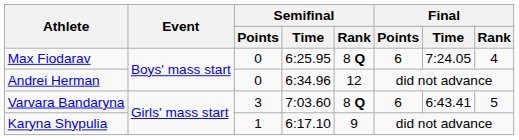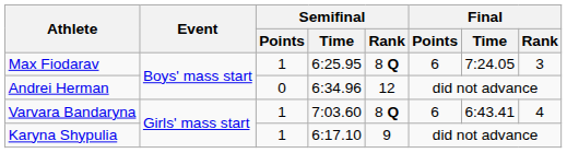 <table class="wikitable" style="font-size:90%">
 <tr>
 <th rowspan=2>Athlete</th>
 <th rowspan=2>Event</th>
 <th colspan=3>Semifinal</th>
 <th colspan=3>Final</th>
 </tr>
 <tr>
 <th>Points</th>
 <th>Time</th>
 <th>Rank</th>
 <th>Points</th>
 <th>Time</th>
 <th>Rank</th>
 </tr>
 <tr align=center>
 <td align=left><a href='#'>Max Fiodarav</a></td>
 <td align=left rowspan=2><a href='#'>Boys' mass start</a></td>
-<td>0</td>
+<td>1</td>
 <td>6:25.95</td>
 <td>8 <strong>Q</strong></td>
 <td>6</td>
 <td>7:24.05</td>
-<td>4</td>
+<td>3</td>
 </tr>
 <tr align=center>
 <td align=left><a href='#'>Andrei Herman</a></td>
 <td>0</td>
 <td>6:34.96</td>
 <td>12</td>
 <td colspan=3>did not advance</td>
 </tr>
 <tr align=center>
 <td align=left><a href='#'>Varvara Bandaryna</a></td>
 <td align=left rowspan=2><a href='#'>Girls' mass start</a></td>
-<td>3</td>
+<td>1</td>
 <td>7:03.60</td>
 <td>8 <strong>Q</strong></td>
 <td>6</td>
 <td>6:43.41</td>
-<td>5</td>
+<td>4</td>
 </tr>
 <tr align=center>
 <td align=left><a href='#'>Karyna Shypulia</a></td>
 <td>1</td>
 <td>6:17.10</td>
 <td>9</td>
 <td colspan=3>did not advance</td>
 </tr>
 </table>
